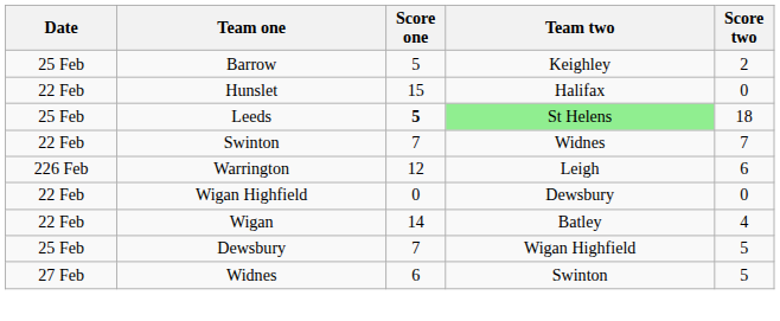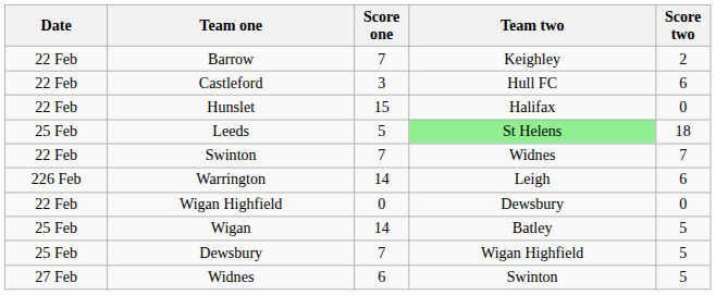 <table class="wikitable" style="text-align: center">
 <tr>
 <th width=100>Date</th>
 <th width=250>Team one</th>
 <th width=50>Score one</th>
 <th width=250>Team two</th>
 <th width=50>Score two</th>
 </tr>
 <tr>
-<td>25 Feb</td>
+<td>22 Feb</td>
 <td>Barrow</td>
-<td>5</td>
+<td>7</td>
 <td>Keighley</td>
 <td>2</td>
+</tr>
+<tr>
+<td>22 Feb</td>
+<td>Castleford</td>
+<td>3</td>
+<td>Hull FC</td>
+<td>6</td>
 </tr>
 <tr>
 <td>22 Feb</td>
 <td>Hunslet</td>
 <td>15</td>
 <td>Halifax</td>
 <td>0</td>
 </tr>
 <tr>
 <td>25 Feb</td>
 <td>Leeds</td>
-<td><strong>5</strong></td>
+<td>5</td>
 <td style="background: lightgreen;">St Helens</td>
 <td>18</td>
 </tr>
 <tr>
 <td>22 Feb</td>
 <td>Swinton</td>
 <td>7</td>
 <td>Widnes</td>
 <td>7</td>
 </tr>
 <tr>
 <td>226 Feb</td>
 <td>Warrington</td>
-<td>12</td>
+<td>14</td>
 <td>Leigh</td>
 <td>6</td>
 </tr>
 <tr>
 <td>22 Feb</td>
 <td>Wigan Highfield</td>
 <td>0</td>
 <td>Dewsbury</td>
 <td>0</td>
 </tr>
 <tr>
-<td>22 Feb</td>
+<td>25 Feb</td>
 <td>Wigan</td>
 <td>14</td>
 <td>Batley</td>
-<td>4</td>
+<td>5</td>
 </tr>
 <tr>
 <td>25 Feb</td>
 <td>Dewsbury</td>
 <td>7</td>
 <td>Wigan Highfield</td>
 <td>5</td>
 </tr>
 <tr>
 <td>27 Feb</td>
 <td>Widnes</td>
 <td>6</td>
 <td>Swinton</td>
 <td>5</td>
 </tr>
 </table>
